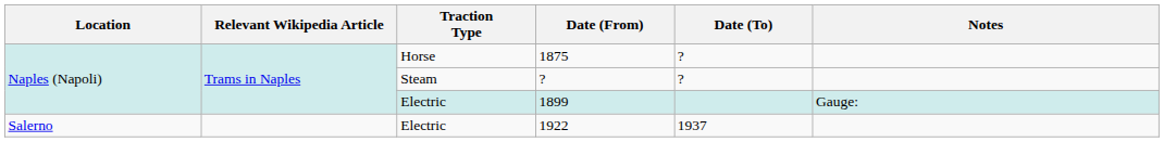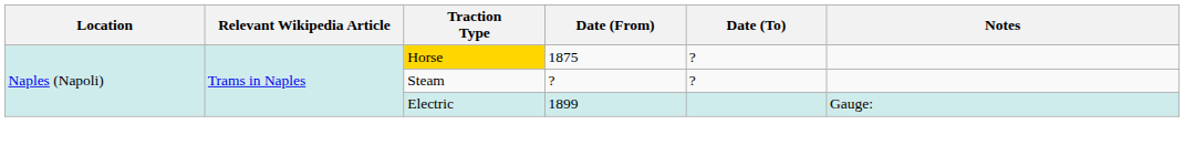 <table class="wikitable" style="width:100%;">
 <tr>
 <th style="width:17%;">Location</th>
 <th style="width:17%;">Relevant Wikipedia Article</th>
 <th style="width:12%;">Traction<br>Type</th>
 <th style="width:12%;">Date (From)</th>
 <th style="width:12%;">Date (To)</th>
 <th style="width:30%;">Notes</th>
 </tr>
 <tr>
 <td style="background:#CFECEC" rowspan="3"><a href='#'>Naples</a> (Napoli)</td>
 <td style="background:#CFECEC" rowspan="3"><a href='#'>Trams in Naples</a></td>
-<td>Horse</td>
+<td style="background: gold;">Horse</td>
 <td>1875</td>
 <td>?</td>
 <td> </td>
 </tr>
 <tr>
 <td>Steam</td>
 <td>?</td>
 <td>?</td>
 <td> </td>
 </tr>
 <tr style="background:#CFECEC">
 <td>Electric</td>
 <td>1899</td>
 <td> </td>
 <td>Gauge: </td>
 </tr>
-<tr>
-<td><a href='#'>Salerno</a></td>
-<td> </td>
-<td>Electric</td>
-<td>1922</td>
-<td>1937</td>
-<td> </td>
-</tr>
 </table>
